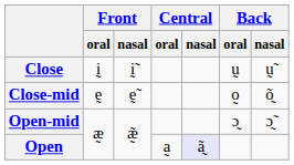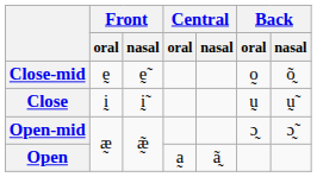 <table class="wikitable" style="text-align:center">
 <tr>
 <th rowspan="2"></th>
 <th colspan="2"><a href='#'>Front</a></th>
 <th colspan="2"><a href='#'>Central</a></th>
 <th colspan="2"><a href='#'>Back</a></th>
 </tr>
 <tr>
 <th><small>oral</small></th>
 <th><small>nasal</small></th>
 <th><small>oral</small></th>
 <th><small>nasal</small></th>
 <th><small>oral</small></th>
 <th><small>nasal</small></th>
 </tr>
 <tr>
+<th><a href='#'>Close-mid</a></th>
+<td>ḛ</td>
+<td>ḛ̃</td>
+<td></td>
+<td></td>
+<td>o̰</td>
+<td>õ̰</td>
+</tr>
+<tr>
 <th><a href='#'>Close</a></th>
 <td>ḭ</td>
 <td>ḭ̃</td>
 <td></td>
 <td></td>
 <td>ṵ</td>
 <td>ṵ̃</td>
-</tr>
-<tr>
-<th><a href='#'>Close-mid</a></th>
-<td>ḛ</td>
-<td>ḛ̃</td>
-<td></td>
-<td></td>
-<td>o̰</td>
-<td>õ̰</td>
 </tr>
 <tr>
 <th><a href='#'>Open-mid</a></th>
 <td rowspan="2">æ̰</td>
 <td rowspan="2">æ̰̃</td>
 <td></td>
 <td></td>
 <td>ɔ̰</td>
 <td>ɔ̰̃</td>
 </tr>
 <tr>
 <th><a href='#'>Open</a></th>
 <td>a̰</td>
-<td style="background: lavender;">ã̰</td>
+<td>ã̰</td>
 <td></td>
 <td></td>
 </tr>
 </table>
